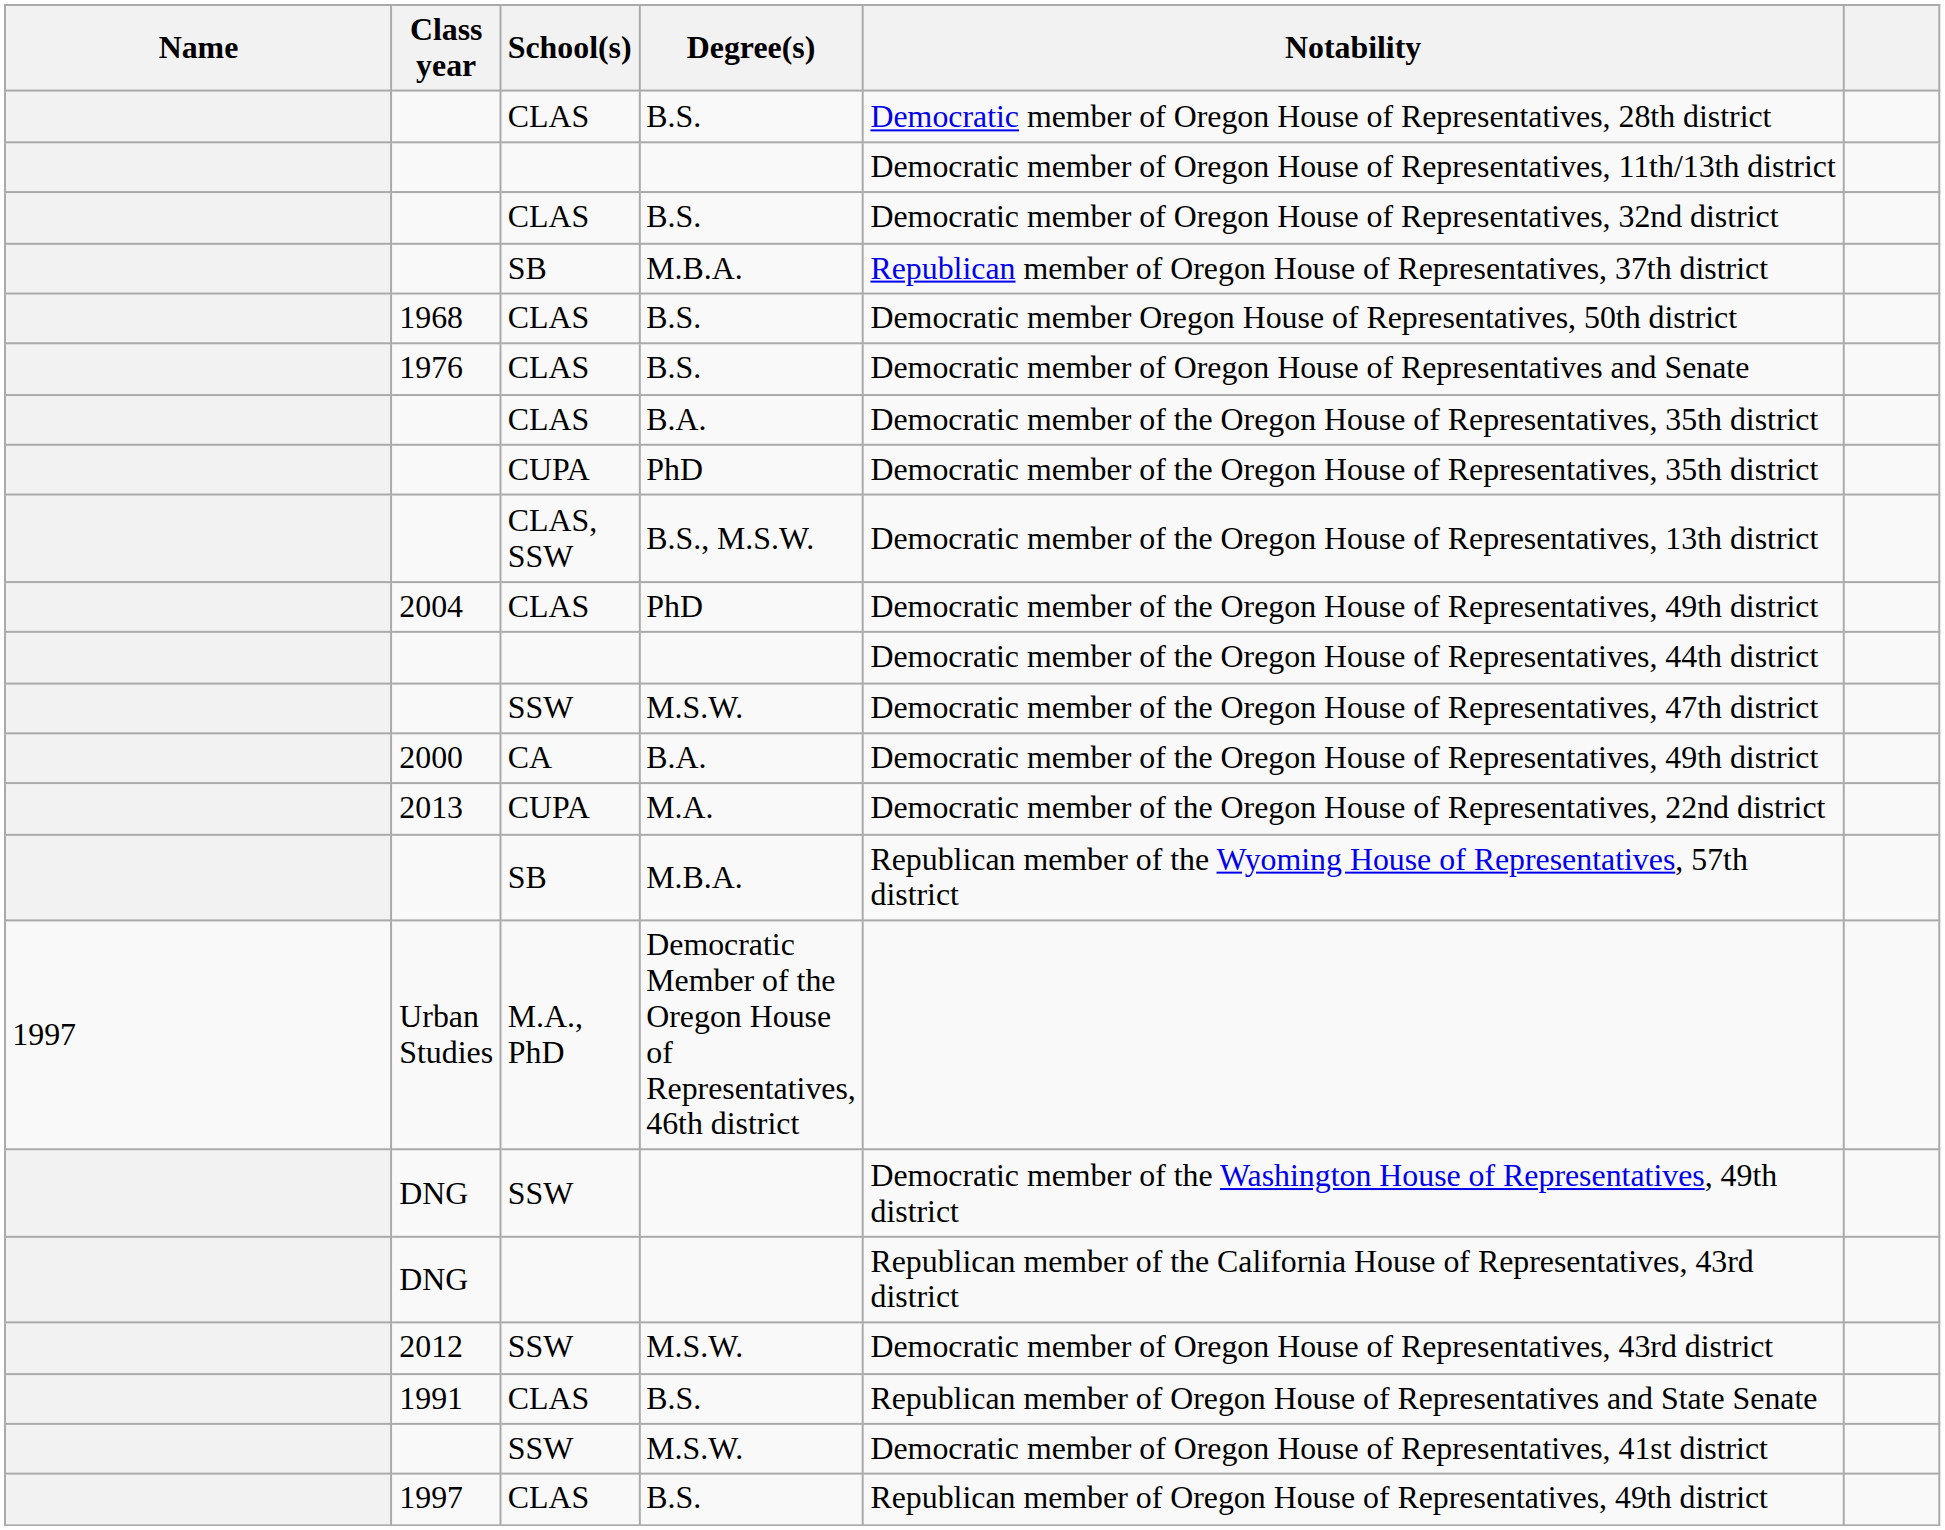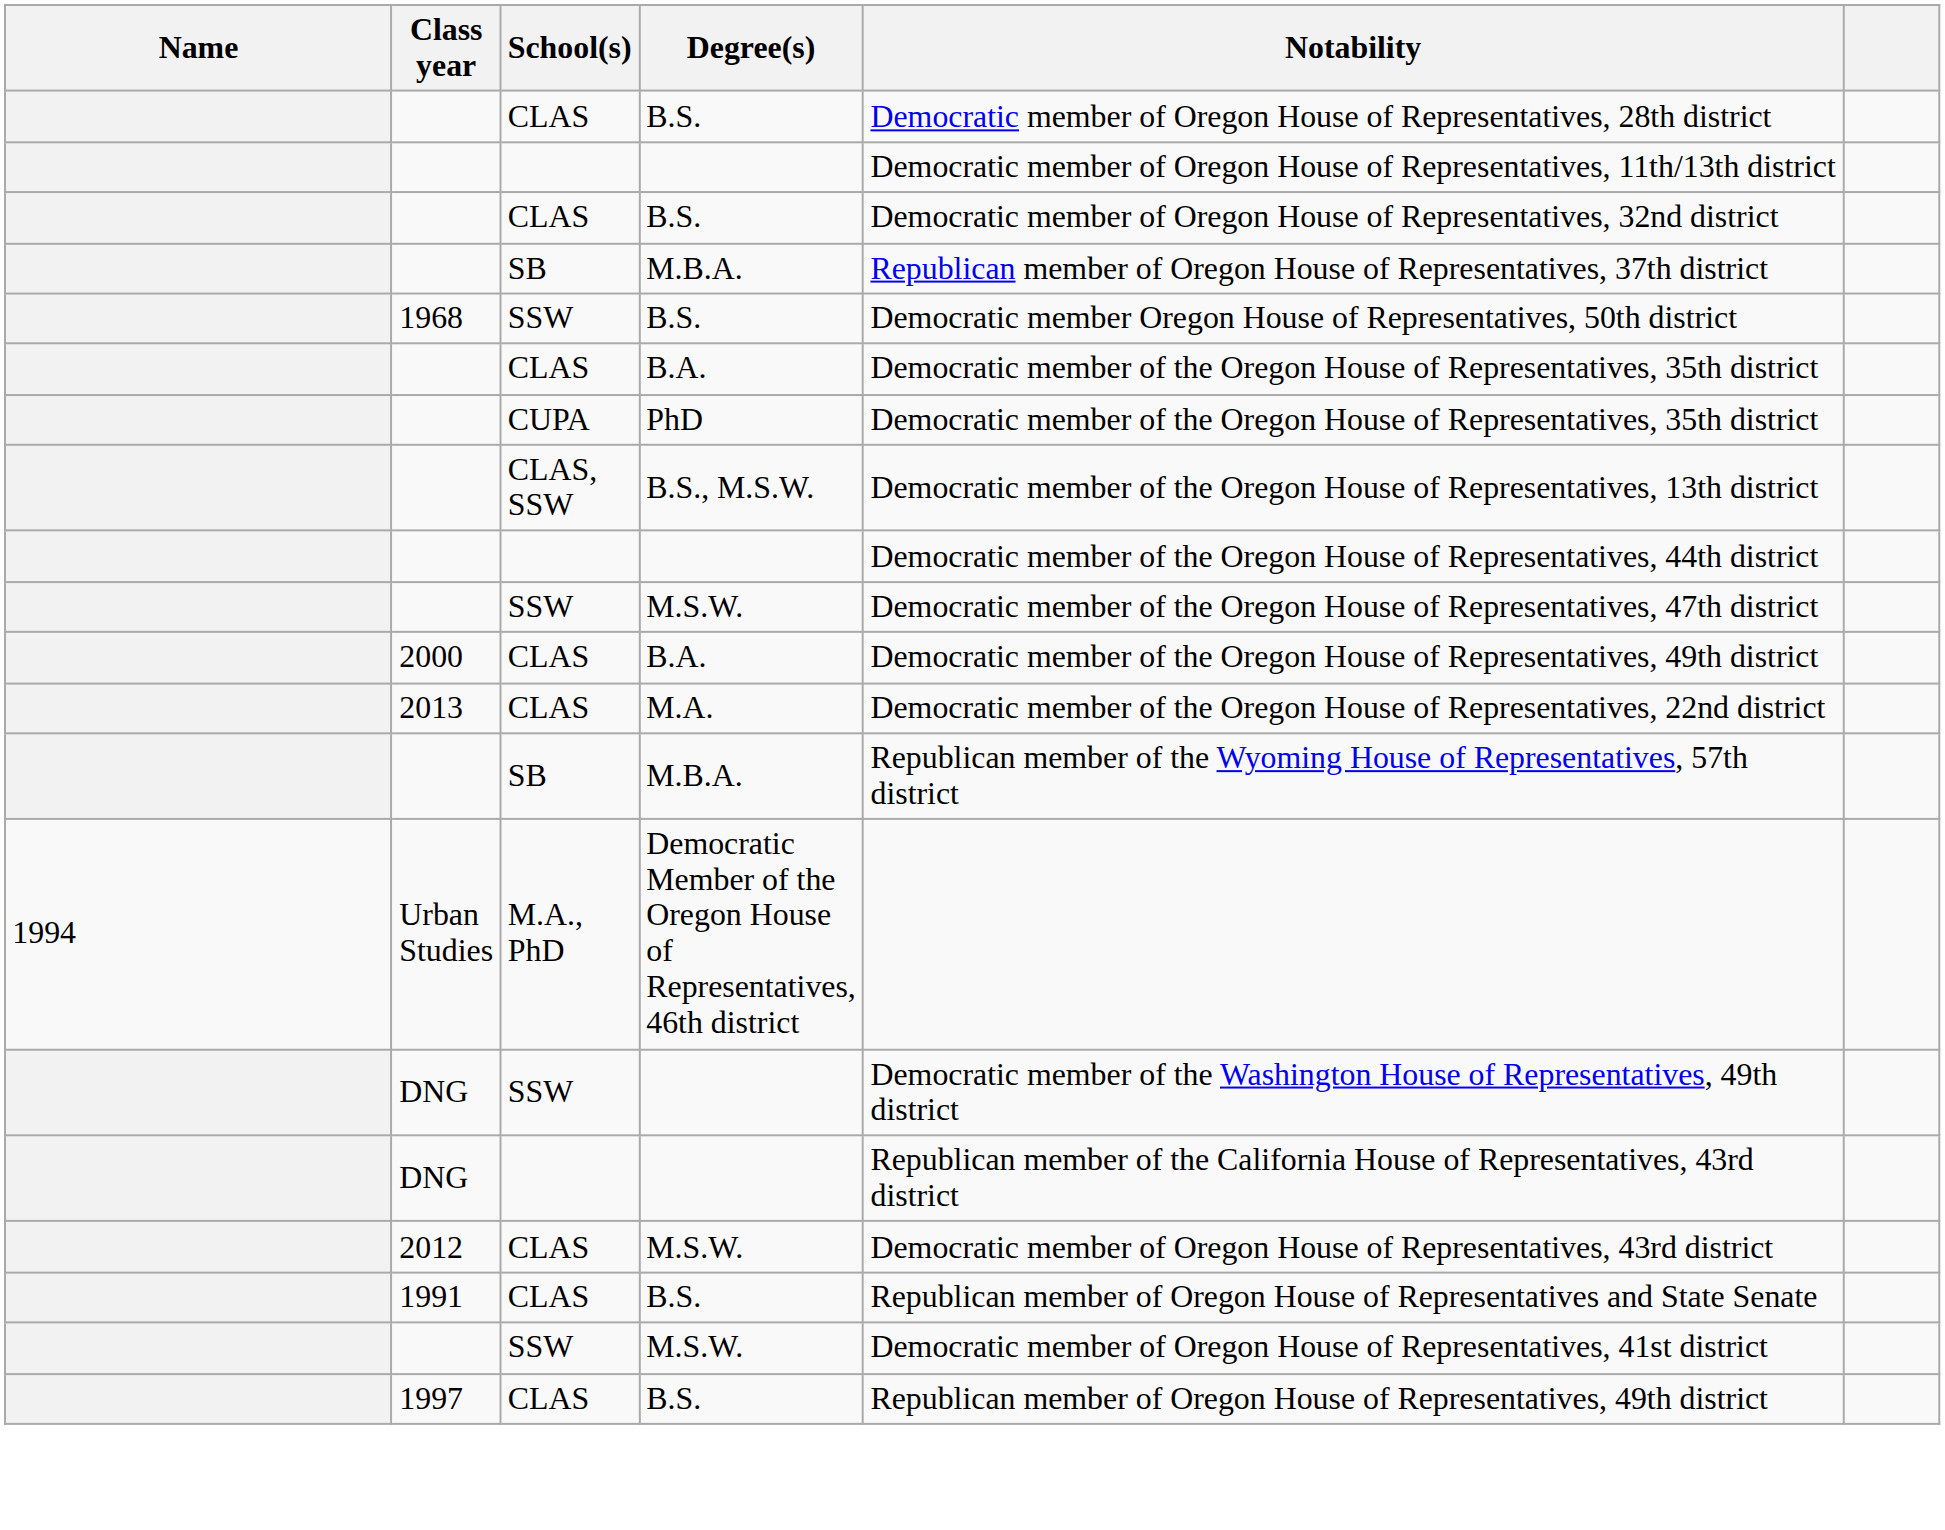 <table class="wikitable sortable plainrowheaders" style="width:77%">
 <tr>
 <th style="width:20%;">Name</th>
 <th style="width:5%;">Class year</th>
 <th style="width:5%;">School(s)</th>
 <th style="width:5%;">Degree(s)</th>
 <th style="width:*;" class="unsortable">Notability</th>
 <th style="width:5%;" class="unsortable"></th>
 </tr>
 <tr>
 <th scope="row"></th>
 <td></td>
 <td>CLAS</td>
 <td>B.S.</td>
 <td><a href='#'>Democratic</a> member of Oregon House of Representatives, 28th district</td>
 <td align=center></td>
 </tr>
 <tr>
 <th scope="row"></th>
 <td></td>
 <td></td>
 <td></td>
 <td>Democratic member of Oregon House of Representatives, 11th/13th district</td>
 <td align=center></td>
 </tr>
 <tr>
 <th scope="row"></th>
 <td></td>
 <td>CLAS</td>
 <td>B.S.</td>
 <td>Democratic member of Oregon House of Representatives, 32nd district</td>
 <td align=center></td>
 </tr>
 <tr>
 <th scope="row"></th>
 <td></td>
 <td>SB</td>
 <td>M.B.A.</td>
 <td><a href='#'>Republican</a> member of Oregon House of Representatives, 37th district</td>
 <td align=center></td>
 </tr>
 <tr>
 <th scope="row"></th>
 <td>1968</td>
-<td>CLAS</td>
+<td>SSW</td>
 <td>B.S.</td>
 <td>Democratic member Oregon House of Representatives, 50th district</td>
-<td align=center></td>
-</tr>
-<tr>
-<th scope="row"></th>
-<td>1976</td>
-<td>CLAS</td>
-<td>B.S.</td>
-<td>Democratic member of Oregon House of Representatives and Senate</td>
 <td align=center></td>
 </tr>
 <tr>
 <th scope="row"></th>
 <td></td>
 <td>CLAS</td>
 <td>B.A.</td>
 <td>Democratic member of the Oregon House of Representatives, 35th district</td>
 <td align=center></td>
 </tr>
 <tr>
 <th scope="row"></th>
 <td></td>
 <td>CUPA</td>
 <td>PhD</td>
 <td>Democratic member of the Oregon House of Representatives, 35th district</td>
 <td align=center></td>
 </tr>
 <tr>
 <th scope="row"></th>
 <td></td>
 <td>CLAS, SSW</td>
 <td>B.S., M.S.W.</td>
 <td>Democratic member of the Oregon House of Representatives, 13th district</td>
 <td align=center></td>
 </tr>
 <tr>
 <th scope="row"></th>
-<td>2004</td>
-<td>CLAS</td>
-<td>PhD</td>
-<td>Democratic member of the Oregon House of Representatives, 49th district</td>
-<td align=center></td>
-</tr>
-<tr>
-<th scope="row"></th>
 <td></td>
 <td></td>
 <td></td>
 <td>Democratic member of the Oregon House of Representatives, 44th district</td>
 <td align=center></td>
 </tr>
 <tr>
 <th scope="row"></th>
 <td></td>
 <td>SSW</td>
 <td>M.S.W.</td>
 <td>Democratic member of the Oregon House of Representatives, 47th district</td>
 <td align=center></td>
 </tr>
 <tr>
 <th scope="row"></th>
 <td>2000</td>
-<td>CA</td>
+<td>CLAS</td>
 <td>B.A.</td>
 <td>Democratic member of the Oregon House of Representatives, 49th district</td>
 <td align=center></td>
 </tr>
 <tr>
 <th scope="row"></th>
 <td>2013</td>
-<td>CUPA</td>
+<td>CLAS</td>
 <td>M.A.</td>
 <td>Democratic member of the Oregon House of Representatives, 22nd district</td>
 <td align=center></td>
 </tr>
 <tr>
 <th scope="row"></th>
 <td></td>
 <td>SB</td>
 <td>M.B.A.</td>
 <td>Republican member of the <a href='#'>Wyoming House of Representatives</a>, 57th district</td>
 <td align=center></td>
 </tr>
 <tr>
-<td> 1997</td>
+<td> 1994</td>
 <td>Urban Studies</td>
 <td>M.A., PhD</td>
 <td>Democratic Member of the Oregon House of Representatives, 46th district</td>
 <td></td>
 <td></td>
 </tr>
 <tr>
 <th scope="row"></th>
 <td>DNG</td>
 <td>SSW</td>
 <td></td>
 <td>Democratic member of the <a href='#'>Washington House of Representatives</a>, 49th district</td>
 <td align=center></td>
 </tr>
 <tr>
 <th scope="row"></th>
 <td>DNG</td>
 <td></td>
 <td></td>
 <td>Republican member of the California House of Representatives, 43rd district</td>
 <td align=center></td>
 </tr>
 <tr>
 <th scope="row"></th>
 <td>2012</td>
-<td>SSW</td>
+<td>CLAS</td>
 <td>M.S.W.</td>
 <td>Democratic member of Oregon House of Representatives, 43rd district</td>
 <td align=center></td>
 </tr>
 <tr>
 <th scope="row"></th>
 <td>1991</td>
 <td>CLAS</td>
 <td>B.S.</td>
 <td>Republican member of Oregon House of Representatives and State Senate</td>
 <td align=center></td>
 </tr>
 <tr>
 <th scope="row"></th>
 <td></td>
 <td>SSW</td>
 <td>M.S.W.</td>
 <td>Democratic member of Oregon House of Representatives, 41st district</td>
 <td align=center></td>
 </tr>
 <tr>
 <th scope="row"></th>
 <td>1997</td>
 <td>CLAS</td>
 <td>B.S.</td>
 <td>Republican member of Oregon House of Representatives, 49th district</td>
 <td align=center></td>
 </tr>
 </table>
